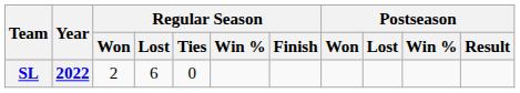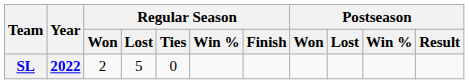 <table class="wikitable" style="font-size: 95%; text-align:center;">
 <tr>
 <th rowspan="2">Team</th>
 <th rowspan="2">Year</th>
 <th colspan="5">Regular Season</th>
 <th colspan="4">Postseason</th>
 </tr>
 <tr>
 <th>Won</th>
 <th>Lost</th>
 <th>Ties</th>
 <th>Win %</th>
 <th>Finish</th>
 <th>Won</th>
 <th>Lost</th>
 <th>Win %</th>
 <th>Result</th>
 </tr>
 <tr>
 <th><a href='#'>SL</a></th>
 <th><a href='#'>2022</a></th>
 <td>2</td>
-<td>6</td>
+<td>5</td>
 <td>0</td>
 <td></td>
 <td></td>
 <td></td>
 <td></td>
 <td></td>
 <td></td>
 </tr>
 </table>
